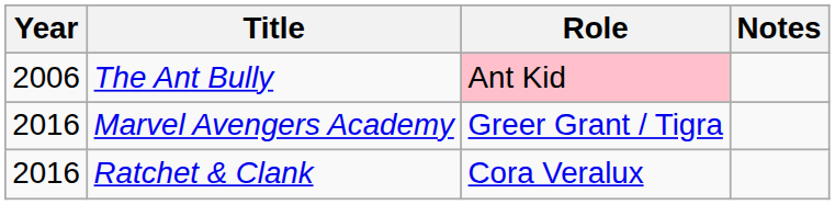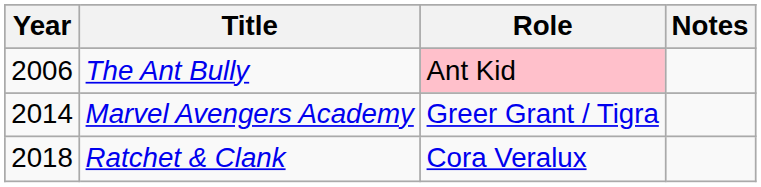 <table class="wikitable sortable">
 <tr>
 <th>Year</th>
 <th>Title</th>
 <th>Role</th>
 <th class="unsortable">Notes</th>
 </tr>
 <tr>
 <td>2006</td>
 <td><em><a href='#'>The Ant Bully</a></em></td>
 <td style="background: pink;">Ant Kid</td>
 <td></td>
 </tr>
 <tr>
-<td>2016</td>
+<td>2014</td>
 <td><em><a href='#'>Marvel Avengers Academy</a></em></td>
 <td><a href='#'>Greer Grant / Tigra</a></td>
 <td></td>
 </tr>
 <tr>
-<td>2016</td>
+<td>2018</td>
 <td><em><a href='#'>Ratchet & Clank</a></em></td>
 <td><a href='#'>Cora Veralux</a></td>
 <td></td>
 </tr>
 </table>
